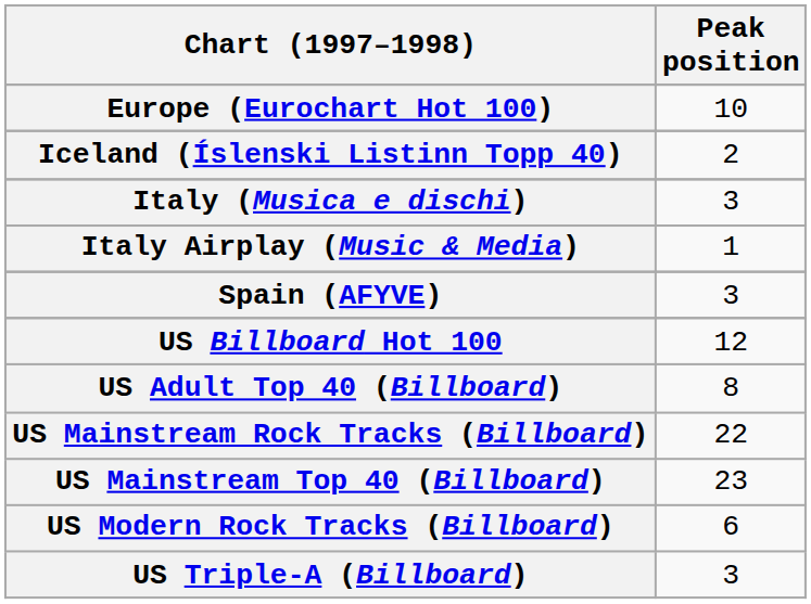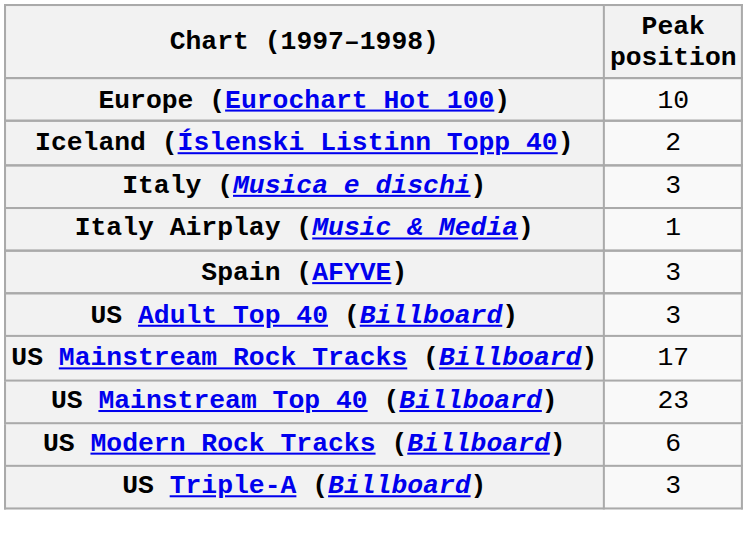 <table class="wikitable sortable plainrowheaders" style="text-align:center">
 <tr>
 <th>Chart (1997–1998)</th>
 <th>Peak<br>position</th>
 </tr>
 <tr>
 </tr>
 <tr>
 </tr>
 <tr>
 </tr>
 <tr>
 </tr>
 <tr>
 </tr>
 <tr>
 </tr>
 <tr>
 <th scope="row">Europe (<a href='#'>Eurochart Hot 100</a>)</th>
 <td>10</td>
 </tr>
 <tr>
 </tr>
 <tr>
 </tr>
 <tr>
 </tr>
 <tr>
 <th scope="row">Iceland (<a href='#'>Íslenski Listinn Topp 40</a>)</th>
 <td>2</td>
 </tr>
 <tr>
 </tr>
 <tr>
 <th scope="row">Italy (<em><a href='#'>Musica e dischi</a></em>)</th>
 <td>3</td>
 </tr>
 <tr>
 <th scope="row">Italy Airplay (<em><a href='#'>Music & Media</a></em>)</th>
 <td>1</td>
 </tr>
 <tr>
 </tr>
 <tr>
 </tr>
 <tr>
 </tr>
 <tr>
 </tr>
 <tr>
 </tr>
 <tr>
 <th scope="row">Spain (<a href='#'>AFYVE</a>)</th>
 <td>3</td>
 </tr>
 <tr>
 </tr>
 <tr>
 </tr>
 <tr>
 </tr>
 <tr>
-<th scope="row">US <a href='#'><em>Billboard</em> Hot 100</a></th>
-<td>12</td>
-</tr>
-<tr>
 <th scope="row">US <a href='#'>Adult Top 40</a> (<em><a href='#'>Billboard</a></em>)</th>
-<td>8</td>
+<td>3</td>
 </tr>
 <tr>
 <th scope="row">US <a href='#'>Mainstream Rock Tracks</a> (<em><a href='#'>Billboard</a></em>)</th>
-<td>22</td>
+<td>17</td>
 </tr>
 <tr>
 <th scope="row">US <a href='#'>Mainstream Top 40</a> (<em><a href='#'>Billboard</a></em>)</th>
 <td>23</td>
 </tr>
 <tr>
 <th scope="row">US <a href='#'>Modern Rock Tracks</a> (<em><a href='#'>Billboard</a></em>)</th>
 <td>6</td>
 </tr>
 <tr>
 <th scope="row">US <a href='#'>Triple-A</a> (<em><a href='#'>Billboard</a></em>)</th>
 <td>3</td>
 </tr>
 </table>
